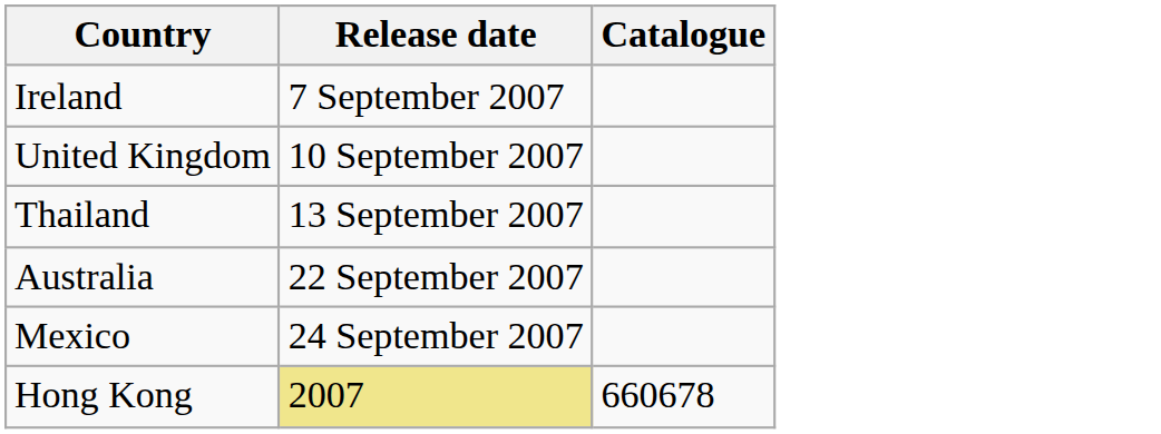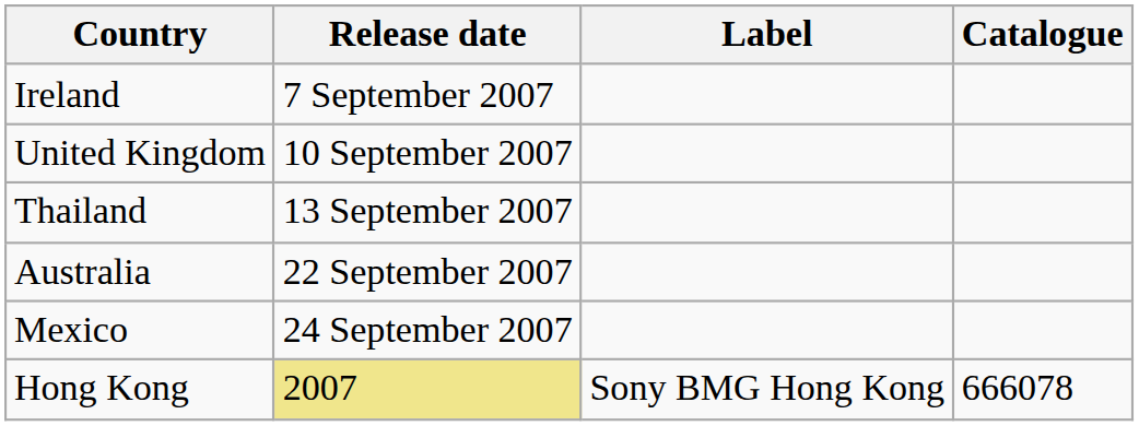 <table class="wikitable">
 <tr>
 <th>Country</th>
 <th>Release date</th>
+<th>Label</th>
 <th>Catalogue</th>
 </tr>
 <tr>
 <td>Ireland</td>
 <td>7 September 2007</td>
 <td></td>
+<td></td>
 </tr>
 <tr>
 <td>United Kingdom</td>
 <td>10 September 2007</td>
+<td></td>
 <td></td>
 </tr>
 <tr>
 <td>Thailand</td>
 <td>13 September 2007</td>
 <td></td>
+<td></td>
 </tr>
 <tr>
 <td>Australia</td>
 <td>22 September 2007</td>
+<td></td>
 <td></td>
 </tr>
 <tr>
 <td>Mexico</td>
 <td>24 September 2007</td>
 <td></td>
+<td></td>
 </tr>
 <tr>
 <td>Hong Kong</td>
 <td style="background: khaki;">2007</td>
-<td>660678</td>
+<td>Sony BMG Hong Kong</td>
+<td>666078</td>
 </tr>
 </table>
